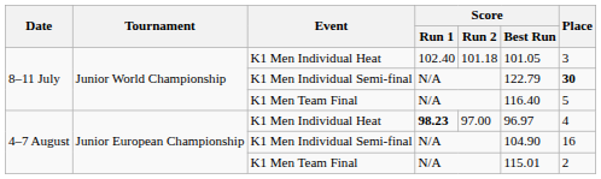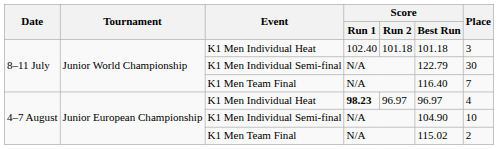 <table class="wikitable">
 <tr>
 <th rowspan="2">Date</th>
 <th rowspan="2">Tournament</th>
 <th rowspan="2">Event</th>
 <th colspan="3">Score</th>
 <th rowspan="2">Place</th>
 </tr>
 <tr>
 <th>Run 1</th>
 <th>Run 2</th>
 <th>Best Run</th>
 </tr>
 <tr>
 <td rowspan="3">8–11 July</td>
 <td rowspan="3">Junior World Championship</td>
 <td>K1 Men Individual Heat</td>
 <td>102.40</td>
 <td>101.18</td>
-<td>101.05</td>
+<td>101.18</td>
 <td>3</td>
 </tr>
 <tr>
 <td>K1 Men Individual Semi-final</td>
 <td colspan="2">N/A</td>
 <td>122.79</td>
-<td><strong>30</strong></td>
+<td>30</td>
 </tr>
 <tr>
 <td>K1 Men Team Final</td>
 <td colspan="2">N/A</td>
 <td>116.40</td>
-<td>5</td>
+<td>7</td>
 </tr>
 <tr>
 <td rowspan="3">4–7 August</td>
 <td rowspan="3">Junior European Championship</td>
 <td>K1 Men Individual Heat</td>
 <td><strong>98.23</strong></td>
-<td>97.00</td>
+<td>96.97</td>
 <td>96.97</td>
 <td>4</td>
 </tr>
 <tr>
 <td>K1 Men Individual Semi-final</td>
 <td colspan="2">N/A</td>
 <td>104.90</td>
-<td>16</td>
+<td>10</td>
 </tr>
 <tr>
 <td>K1 Men Team Final</td>
 <td colspan="2">N/A</td>
-<td>115.01</td>
+<td>115.02</td>
 <td>2</td>
 </tr>
 </table>
